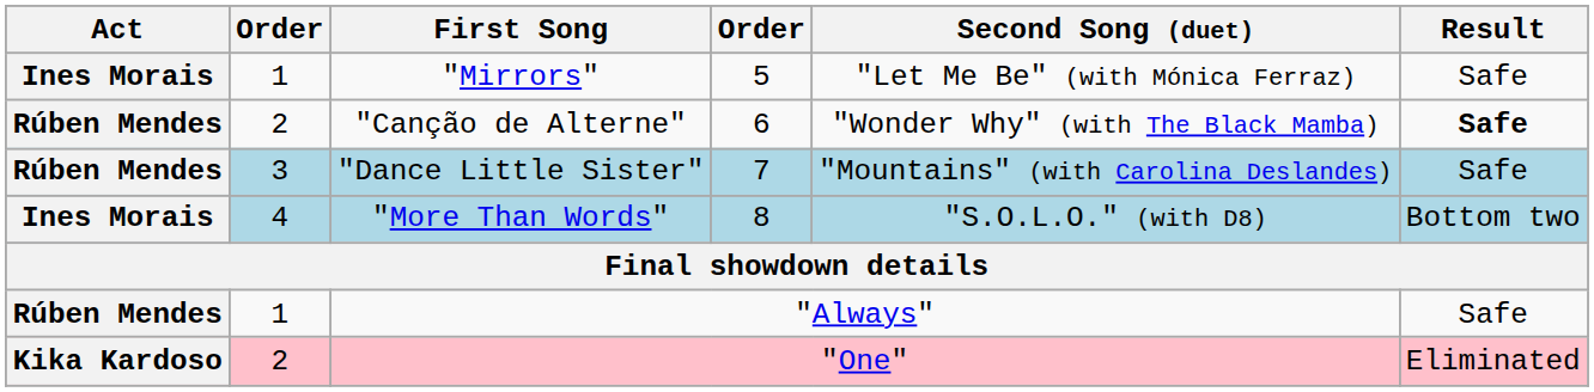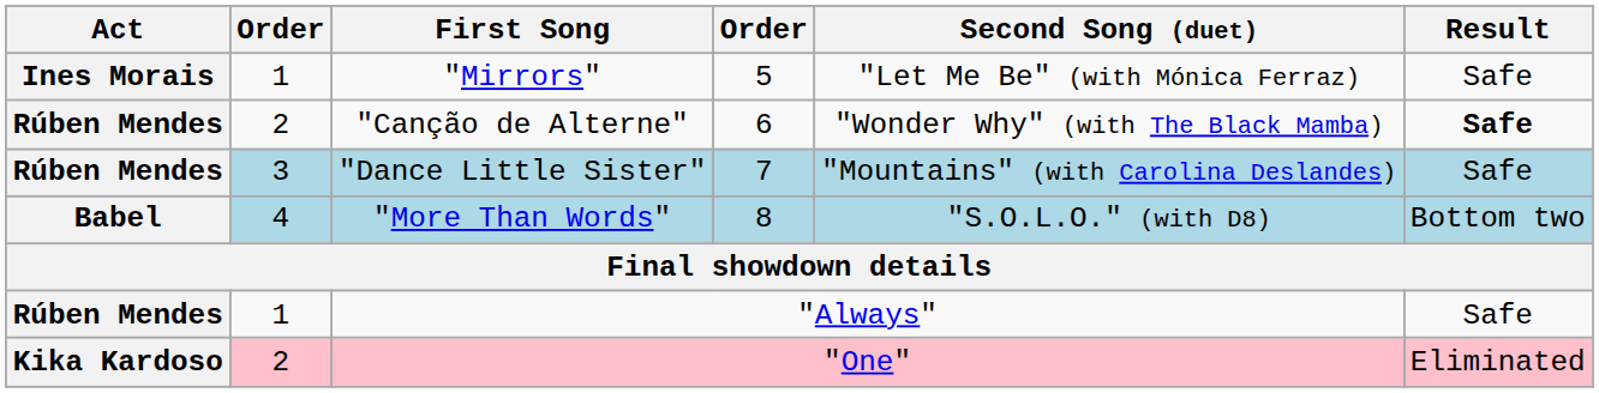 <table class="wikitable plainrowheaders" style="text-align:center;">
 <tr>
 <th scope="col">Act</th>
 <th scope="col">Order</th>
 <th scope="col">First Song</th>
 <th scope="col">Order</th>
 <th scope="col">Second Song <small>(duet)</small></th>
 <th scope="col">Result</th>
 </tr>
 <tr>
 <th scope="row">Ines Morais</th>
 <td>1</td>
 <td>"<a href='#'>Mirrors</a>"</td>
 <td>5</td>
 <td>"Let Me Be" <small>(with Mónica Ferraz)</small></td>
 <td>Safe</td>
 </tr>
 <tr>
 <th scope="row">Rúben Mendes</th>
 <td>2</td>
 <td>"Canção de Alterne"</td>
 <td>6</td>
 <td>"Wonder Why" <small>(with <a href='#'>The Black Mamba</a>)</small></td>
 <td><strong>Safe</strong></td>
 </tr>
 <tr style="background:lightblue;">
 <th scope="row">Rúben Mendes</th>
 <td>3</td>
 <td>"Dance Little Sister"</td>
 <td>7</td>
 <td>"Mountains" <small>(with <a href='#'>Carolina Deslandes</a>)</small></td>
 <td>Safe</td>
 </tr>
 <tr style="background:lightblue;">
-<th scope="row">Ines Morais</th>
+<th scope="row">Babel</th>
 <td>4</td>
 <td>"<a href='#'>More Than Words</a>"</td>
 <td>8</td>
 <td>"S.O.L.O." <small>(with D8)</small></td>
 <td>Bottom two</td>
 </tr>
 <tr>
 <th colspan="6">Final showdown details</th>
 </tr>
 <tr>
 <th scope="row">Rúben Mendes</th>
 <td>1</td>
 <td colspan="3">"<a href='#'>Always</a>"</td>
 <td>Safe</td>
 </tr>
 <tr style="background:pink;">
 <th scope="row">Kika Kardoso</th>
 <td>2</td>
 <td colspan="3">"<a href='#'>One</a>"</td>
 <td>Eliminated</td>
 </tr>
 </table>
